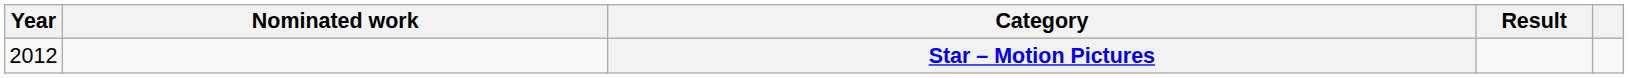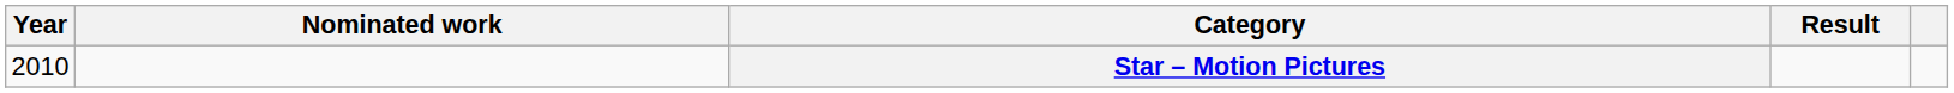 <table class="wikitable sortable">
 <tr>
 <th scope="col" style="width:1em;">Year</th>
 <th scope="col" style="width:25em;">Nominated work</th>
 <th scope="col" style="width:40em;">Category</th>
 <th scope="col" style="width:5em;">Result</th>
 <th scope="col" style="width:1em;"class="unsortable"></th>
 </tr>
 <tr>
-<td>2012</td>
+<td>2010</td>
 <td></td>
 <th><a href='#'><strong>Star – Motion Pictures</strong></a></th>
 <td></td>
 <td style="text-align:center;"></td>
 </tr>
 </table>
